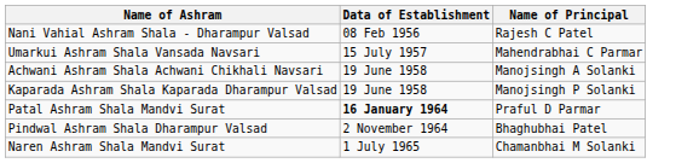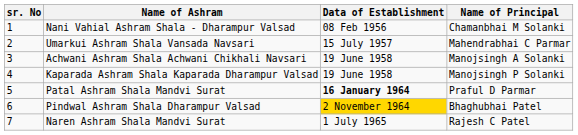 <table class="wikitable">
 <tr>
+<th>sr. No</th>
 <th>Name of Ashram</th>
 <th>Data of Establishment</th>
 <th>Name of Principal</th>
 </tr>
 <tr>
+<td>1</td>
 <td>Nani Vahial Ashram Shala - Dharampur Valsad</td>
 <td>08 Feb 1956</td>
-<td>Rajesh C Patel</td>
+<td>Chamanbhai M Solanki</td>
 </tr>
 <tr>
+<td>2</td>
 <td>Umarkui Ashram Shala Vansada Navsari</td>
 <td>15 July 1957</td>
 <td>Mahendrabhai C Parmar</td>
 </tr>
 <tr>
+<td>3</td>
 <td>Achwani Ashram Shala Achwani Chikhali Navsari</td>
 <td>19 June 1958</td>
 <td>Manojsingh A Solanki</td>
 </tr>
 <tr>
+<td>4</td>
 <td>Kaparada Ashram Shala Kaparada Dharampur Valsad</td>
 <td>19 June 1958</td>
 <td>Manojsingh P Solanki</td>
 </tr>
 <tr>
+<td>5</td>
 <td>Patal Ashram Shala Mandvi Surat</td>
 <td><strong>16 January 1964</strong></td>
 <td>Praful D Parmar</td>
 </tr>
 <tr>
+<td>6</td>
 <td>Pindwal Ashram Shala Dharampur Valsad</td>
-<td>2 November 1964</td>
+<td style="background: gold;">2 November 1964</td>
 <td>Bhaghubhai Patel</td>
 </tr>
 <tr>
+<td>7</td>
 <td>Naren Ashram Shala Mandvi Surat</td>
 <td>1 July 1965</td>
-<td>Chamanbhai M Solanki</td>
+<td>Rajesh C Patel</td>
 </tr>
 </table>
